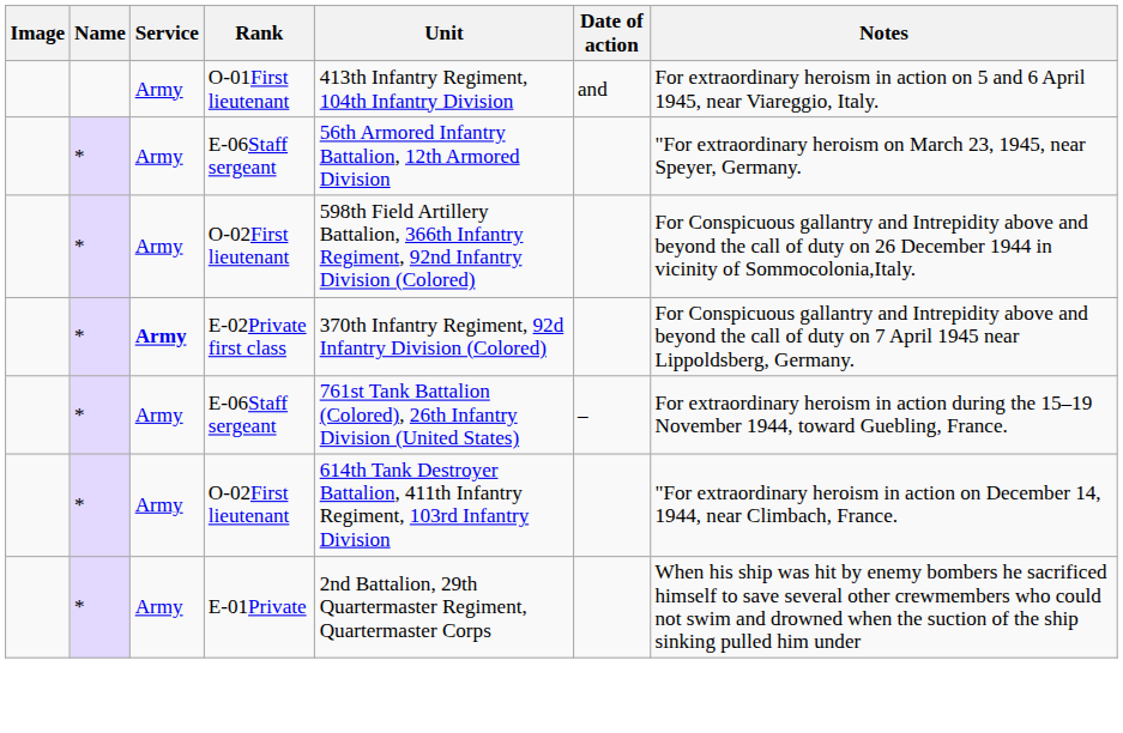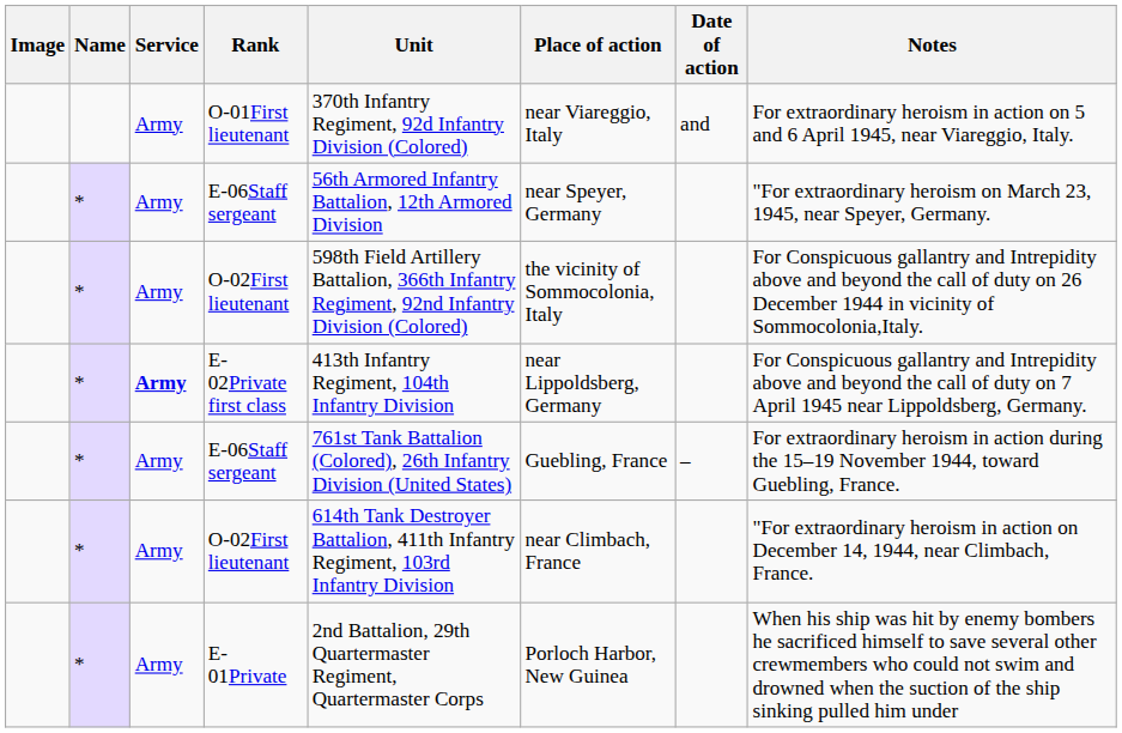 <table class="wikitable sortable">
 <tr>
 <th class="unsortable">Image</th>
 <th>Name</th>
 <th>Service</th>
 <th>Rank</th>
 <th>Unit</th>
+<th>Place of action</th>
 <th>Date of action</th>
 <th class="unsortable">Notes</th>
 </tr>
 <tr>
 <td></td>
 <td></td>
 <td><a href='#'>Army</a></td>
 <td><span>O-01</span><a href='#'>First lieutenant</a></td>
-<td>413th Infantry Regiment, <a href='#'>104th Infantry Division</a></td>
+<td>370th Infantry Regiment, <a href='#'>92d Infantry Division (Colored)</a></td>
+<td>near Viareggio, Italy</td>
 <td> and </td>
 <td>For extraordinary heroism in action on 5 and 6 April 1945, near Viareggio, Italy.</td>
 </tr>
 <tr>
 <td></td>
 <td style="background:#e3d9ff;">*</td>
 <td><a href='#'>Army</a></td>
 <td><span>E-06</span><a href='#'>Staff sergeant</a></td>
 <td><a href='#'>56th Armored Infantry Battalion</a>, <a href='#'>12th Armored Division</a></td>
+<td>near Speyer, Germany</td>
 <td></td>
 <td>"For extraordinary heroism on March 23, 1945, near Speyer, Germany.</td>
 </tr>
 <tr>
 <td></td>
 <td style="background:#e3d9ff;">*</td>
 <td><a href='#'>Army</a></td>
 <td><span>O-02</span><a href='#'>First lieutenant</a></td>
 <td>598th Field Artillery Battalion, <a href='#'>366th Infantry Regiment</a>, <a href='#'>92nd Infantry Division (Colored)</a></td>
+<td>the vicinity of Sommocolonia,<br>Italy</td>
 <td></td>
 <td>For Conspicuous gallantry and Intrepidity above and beyond the call of duty on 26 December 1944 in vicinity of Sommocolonia,Italy.</td>
 </tr>
 <tr>
 <td></td>
 <td style="background:#e3d9ff;">*</td>
 <td><strong><a href='#'>Army</a></strong></td>
 <td><span>E-02</span><a href='#'>Private first class</a></td>
-<td>370th Infantry Regiment, <a href='#'>92d Infantry Division (Colored)</a></td>
+<td>413th Infantry Regiment, <a href='#'>104th Infantry Division</a></td>
+<td>near Lippoldsberg, Germany</td>
 <td></td>
 <td>For Conspicuous gallantry and Intrepidity above and beyond the call of duty on 7 April 1945 near Lippoldsberg, Germany.</td>
 </tr>
 <tr>
 <td></td>
 <td style="background:#e3d9ff;">*</td>
 <td><a href='#'>Army</a></td>
 <td><span>E-06</span><a href='#'>Staff sergeant</a></td>
 <td><a href='#'>761st Tank Battalion (Colored)</a>, <a href='#'>26th Infantry Division (United States)</a></td>
+<td>Guebling, France</td>
 <td> – </td>
 <td>For extraordinary heroism in action during the 15–19 November 1944, toward Guebling, France.</td>
 </tr>
 <tr>
 <td></td>
 <td style="background:#e3d9ff;">*</td>
 <td><a href='#'>Army</a></td>
 <td><span>O-02</span><a href='#'>First lieutenant</a></td>
 <td><a href='#'>614th Tank Destroyer Battalion</a>, 411th Infantry Regiment, <a href='#'>103rd Infantry Division</a></td>
+<td>near Climbach, France</td>
 <td></td>
 <td>"For extraordinary heroism in action on December 14, 1944, near Climbach, France.</td>
 </tr>
 <tr>
 <td></td>
 <td style="background:#e3d9ff;">*</td>
 <td><a href='#'>Army</a></td>
 <td><span>E-01</span><a href='#'>Private</a></td>
 <td>2nd Battalion, 29th Quartermaster Regiment, Quartermaster Corps</td>
+<td>Porloch Harbor, New Guinea</td>
 <td></td>
 <td>When his ship was hit by enemy bombers he sacrificed himself to save several other crewmembers who could not swim and drowned when the suction of the ship sinking pulled him under</td>
 </tr>
 </table>
